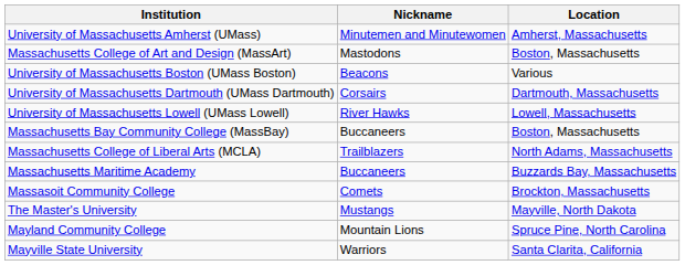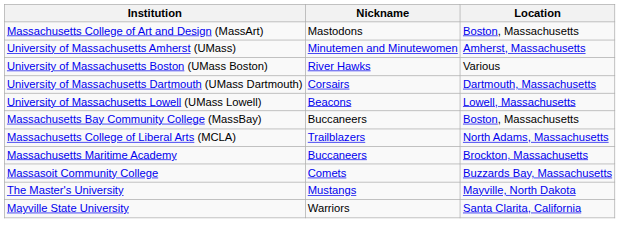 <table class="wikitable">
 <tr>
 <th>Institution</th>
 <th>Nickname</th>
 <th>Location</th>
 </tr>
 <tr>
+<td><a href='#'>Massachusetts College of Art and Design</a> (MassArt)</td>
+<td>Mastodons</td>
+<td><a href='#'>Boston</a>, Massachusetts</td>
+</tr>
+<tr>
 <td><a href='#'>University of Massachusetts Amherst</a> (UMass)</td>
 <td><a href='#'>Minutemen and Minutewomen</a></td>
 <td><a href='#'>Amherst, Massachusetts</a></td>
 </tr>
 <tr>
-<td><a href='#'>Massachusetts College of Art and Design</a> (MassArt)</td>
-<td>Mastodons</td>
-<td><a href='#'>Boston</a>, Massachusetts</td>
-</tr>
-<tr>
 <td><a href='#'>University of Massachusetts Boston</a> (UMass Boston)</td>
-<td><a href='#'>Beacons</a></td>
+<td><a href='#'>River Hawks</a></td>
 <td>Various</td>
 </tr>
 <tr>
 <td><a href='#'>University of Massachusetts Dartmouth</a> (UMass Dartmouth)</td>
 <td><a href='#'>Corsairs</a></td>
 <td><a href='#'>Dartmouth, Massachusetts</a></td>
 </tr>
 <tr>
 <td><a href='#'>University of Massachusetts Lowell</a> (UMass Lowell)</td>
-<td><a href='#'>River Hawks</a></td>
+<td><a href='#'>Beacons</a></td>
 <td><a href='#'>Lowell, Massachusetts</a></td>
 </tr>
 <tr>
 <td><a href='#'>Massachusetts Bay Community College</a> (MassBay)</td>
 <td>Buccaneers</td>
 <td><a href='#'>Boston</a>, Massachusetts</td>
 </tr>
 <tr>
 <td><a href='#'>Massachusetts College of Liberal Arts</a> (MCLA)</td>
 <td><a href='#'>Trailblazers</a></td>
 <td><a href='#'>North Adams, Massachusetts</a></td>
 </tr>
 <tr>
 <td><a href='#'>Massachusetts Maritime Academy</a></td>
 <td><a href='#'>Buccaneers</a></td>
-<td><a href='#'>Buzzards Bay, Massachusetts</a></td>
+<td><a href='#'>Brockton, Massachusetts</a></td>
 </tr>
 <tr>
 <td><a href='#'>Massasoit Community College</a></td>
 <td><a href='#'>Comets</a></td>
-<td><a href='#'>Brockton, Massachusetts</a></td>
+<td><a href='#'>Buzzards Bay, Massachusetts</a></td>
 </tr>
 <tr>
 <td><a href='#'>The Master's University</a></td>
 <td><a href='#'>Mustangs</a></td>
 <td><a href='#'>Mayville, North Dakota</a></td>
 </tr>
 <tr>
-<td><a href='#'>Mayland Community College</a></td>
-<td>Mountain Lions</td>
-<td><a href='#'>Spruce Pine, North Carolina</a></td>
-</tr>
-<tr>
 <td><a href='#'>Mayville State University</a></td>
 <td>Warriors</td>
 <td><a href='#'>Santa Clarita, California</a></td>
 </tr>
 </table>
